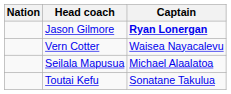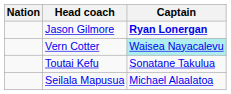 <table class="wikitable">
 <tr>
 <th>Nation</th>
 <th>Head coach</th>
 <th>Captain</th>
 </tr>
 <tr>
 <td></td>
 <td> <a href='#'>Jason Gilmore</a></td>
 <td><strong><a href='#'>Ryan Lonergan</a></strong></td>
 </tr>
 <tr>
 <td></td>
 <td> <a href='#'>Vern Cotter</a></td>
-<td><a href='#'>Waisea Nayacalevu</a></td>
+<td style="background: paleturquoise;"><a href='#'>Waisea Nayacalevu</a></td>
+</tr>
+<tr>
+<td></td>
+<td> <a href='#'>Toutai Kefu</a></td>
+<td><a href='#'>Sonatane Takulua</a></td>
 </tr>
 <tr>
 <td></td>
 <td> <a href='#'>Seilala Mapusua</a></td>
 <td><a href='#'>Michael Alaalatoa</a></td>
 </tr>
-<tr>
-<td></td>
-<td> <a href='#'>Toutai Kefu</a></td>
-<td><a href='#'>Sonatane Takulua</a></td>
-</tr>
 </table>
